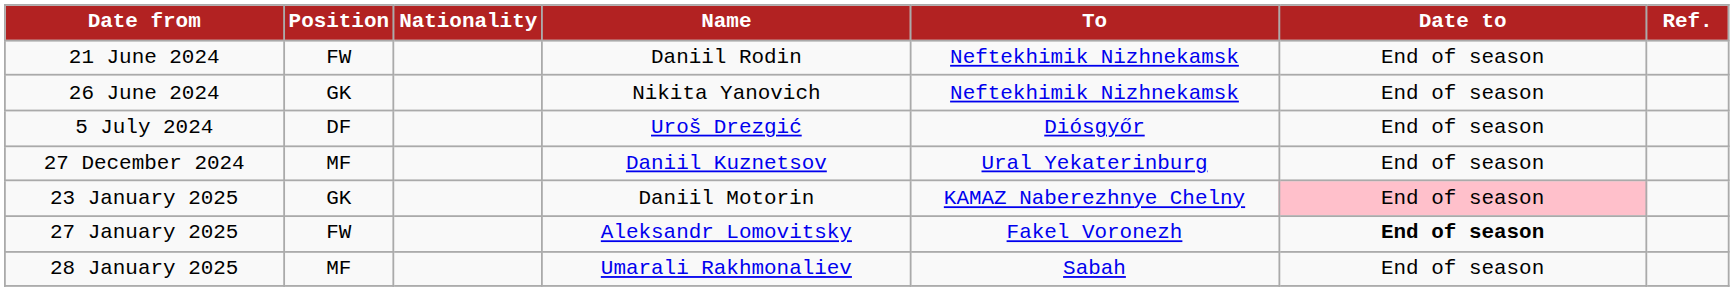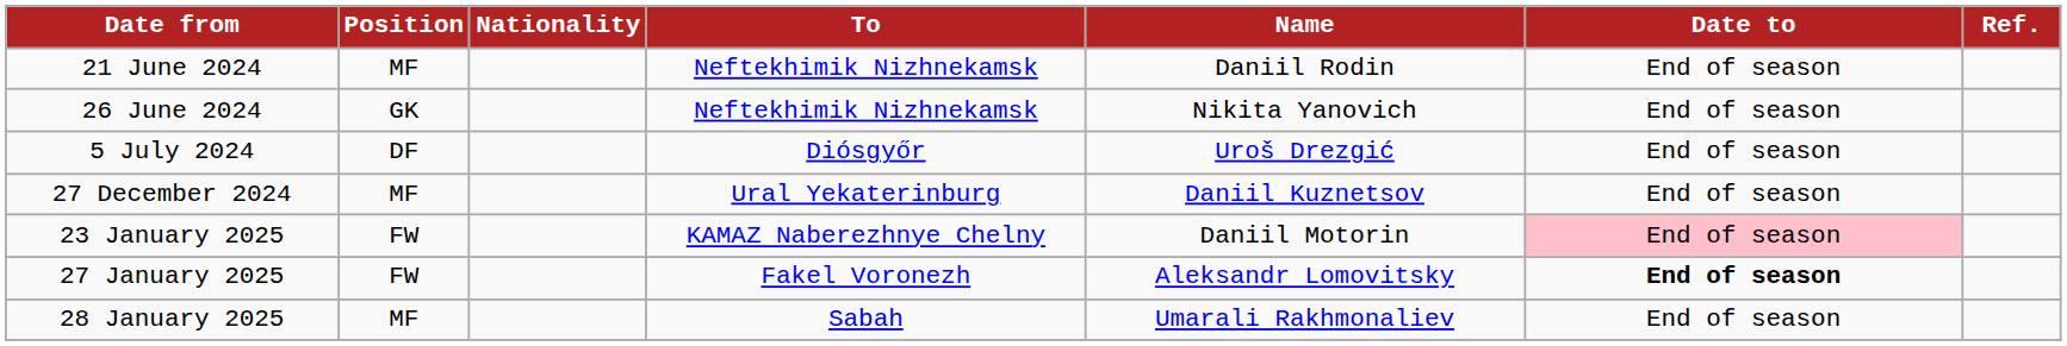 <table class="wikitable" style="text-align:center; font-size:90%; ">
 <tr>
 <th style="background:#B22222; color:white; width:150px;">Date from</th>
 <th style="background:#B22222; color:white; width:50px;">Position</th>
 <th style="background:#B22222; color:white; width:50px;">Nationality</th>
+<th style="background:#B22222; color:white; width:200px;">To</th>
 <th style="background:#B22222; color:white; width:200px;">Name</th>
-<th style="background:#B22222; color:white; width:200px;">To</th>
 <th style="background:#B22222; color:white; width:200px;">Date to</th>
 <th style="background:#B22222; color:white; width:40px;">Ref.</th>
 </tr>
 <tr>
 <td>21 June 2024</td>
-<td>FW</td>
+<td>MF</td>
 <td></td>
+<td><a href='#'>Neftekhimik Nizhnekamsk</a></td>
 <td>Daniil Rodin</td>
-<td><a href='#'>Neftekhimik Nizhnekamsk</a></td>
 <td>End of season</td>
 <td></td>
 </tr>
 <tr>
 <td>26 June 2024</td>
 <td>GK</td>
 <td></td>
+<td><a href='#'>Neftekhimik Nizhnekamsk</a></td>
 <td>Nikita Yanovich</td>
-<td><a href='#'>Neftekhimik Nizhnekamsk</a></td>
 <td>End of season</td>
 <td></td>
 </tr>
 <tr>
 <td>5 July 2024</td>
 <td>DF</td>
 <td></td>
+<td><a href='#'>Diósgyőr</a></td>
 <td><a href='#'>Uroš Drezgić</a></td>
-<td><a href='#'>Diósgyőr</a></td>
 <td>End of season</td>
 <td></td>
 </tr>
 <tr>
 <td>27 December 2024</td>
 <td>MF</td>
 <td></td>
+<td><a href='#'>Ural Yekaterinburg</a></td>
 <td><a href='#'>Daniil Kuznetsov</a></td>
-<td><a href='#'>Ural Yekaterinburg</a></td>
 <td>End of season</td>
 <td></td>
 </tr>
 <tr>
 <td>23 January 2025</td>
-<td>GK</td>
+<td>FW</td>
 <td></td>
+<td><a href='#'>KAMAZ Naberezhnye Chelny</a></td>
 <td>Daniil Motorin</td>
-<td><a href='#'>KAMAZ Naberezhnye Chelny</a></td>
 <td style="background: pink;">End of season</td>
 <td></td>
 </tr>
 <tr>
 <td>27 January 2025</td>
 <td>FW</td>
 <td></td>
+<td><a href='#'>Fakel Voronezh</a></td>
 <td><a href='#'>Aleksandr Lomovitsky</a></td>
-<td><a href='#'>Fakel Voronezh</a></td>
 <td><strong>End of season</strong></td>
 <td></td>
 </tr>
 <tr>
 <td>28 January 2025</td>
 <td>MF</td>
 <td></td>
+<td><a href='#'>Sabah</a></td>
 <td><a href='#'>Umarali Rakhmonaliev</a></td>
-<td><a href='#'>Sabah</a></td>
 <td>End of season</td>
 <td></td>
 </tr>
 </table>
